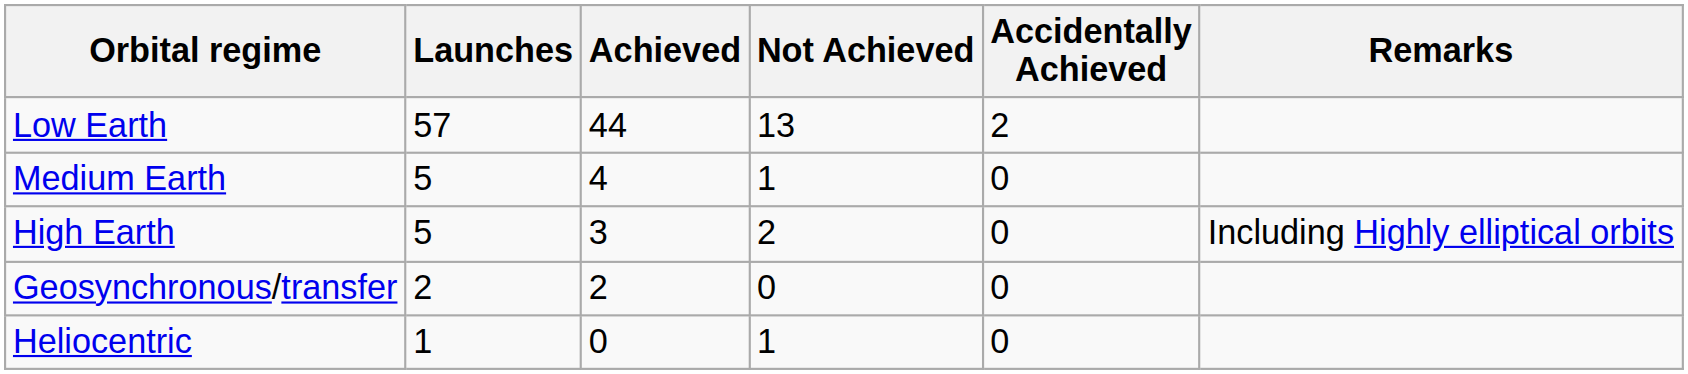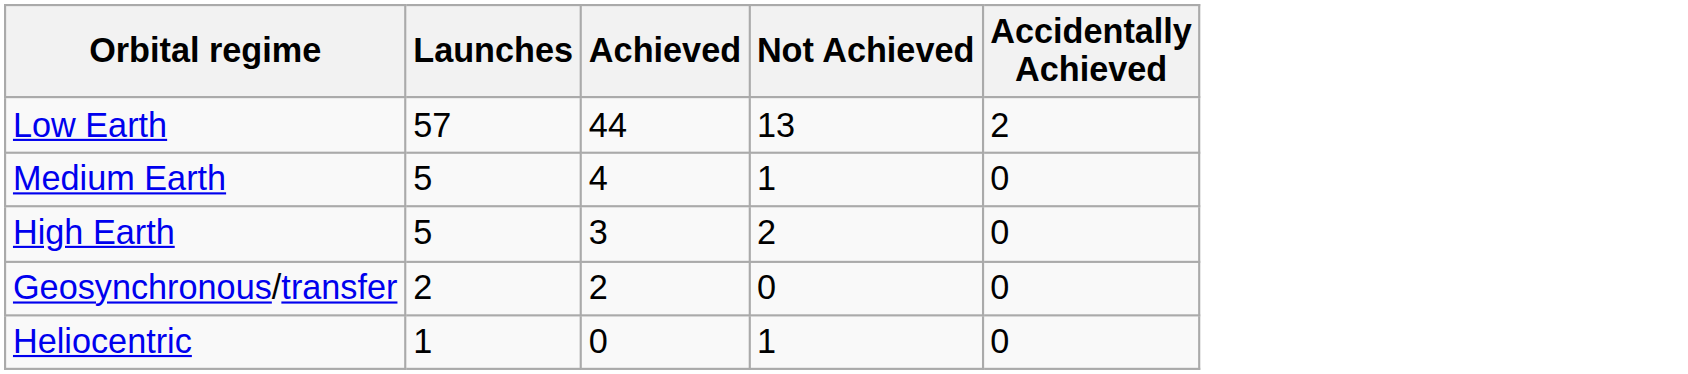 <table class="wikitable sortable">
 <tr>
 <th>Orbital regime</th>
 <th>Launches</th>
 <th>Achieved</th>
 <th>Not Achieved</th>
 <th>Accidentally<br>Achieved</th>
-<th>Remarks</th>
 </tr>
 <tr>
 <td><a href='#'>Low Earth</a></td>
 <td>57</td>
 <td>44</td>
 <td>13</td>
 <td>2</td>
-<td></td>
 </tr>
 <tr>
 <td><a href='#'>Medium Earth</a></td>
 <td>5</td>
 <td>4</td>
 <td>1</td>
 <td>0</td>
-<td></td>
 </tr>
 <tr>
 <td><a href='#'>High Earth</a></td>
 <td>5</td>
 <td>3</td>
 <td>2</td>
 <td>0</td>
-<td>Including <a href='#'>Highly elliptical orbits</a></td>
 </tr>
 <tr>
 <td><a href='#'>Geosynchronous</a>/<a href='#'>transfer</a></td>
 <td>2</td>
 <td>2</td>
 <td>0</td>
 <td>0</td>
-<td></td>
 </tr>
 <tr>
 <td><a href='#'>Heliocentric</a></td>
 <td>1</td>
 <td>0</td>
 <td>1</td>
 <td>0</td>
-<td></td>
 </tr>
 </table>
